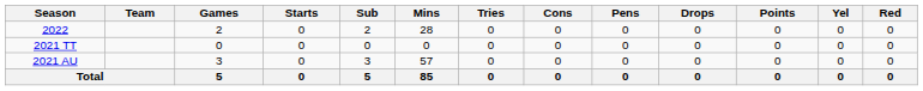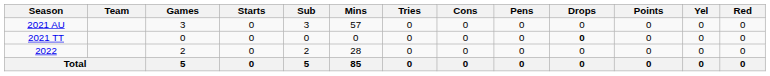 <table class="wikitable" style="text-align:center; line-height:90%; font-size:95%; width:60%;">
 <tr>
 <th>Season</th>
 <th>Team</th>
 <th>Games</th>
 <th>Starts</th>
 <th>Sub</th>
 <th>Mins</th>
 <th>Tries</th>
 <th>Cons</th>
 <th>Pens</th>
 <th>Drops</th>
 <th>Points</th>
 <th>Yel</th>
 <th>Red</th>
 </tr>
 <tr>
-<td><a href='#'>2022</a></td>
+<td><a href='#'>2021 AU</a></td>
 <td></td>
-<td>2</td>
+<td>3</td>
 <td>0</td>
-<td>2</td>
-<td>28</td>
+<td>3</td>
+<td>57</td>
 <td>0</td>
 <td>0</td>
 <td>0</td>
 <td>0</td>
 <td>0</td>
 <td>0</td>
 <td>0</td>
 </tr>
 <tr>
 <td><a href='#'>2021 TT</a></td>
 <td></td>
 <td>0</td>
 <td>0</td>
 <td>0</td>
 <td>0</td>
 <td>0</td>
 <td>0</td>
 <td>0</td>
-<td>0</td>
+<td><strong>0</strong></td>
 <td>0</td>
 <td>0</td>
 <td>0</td>
 </tr>
 <tr>
-<td><a href='#'>2021 AU</a></td>
+<td><a href='#'>2022</a></td>
 <td></td>
-<td>3</td>
+<td>2</td>
 <td>0</td>
-<td>3</td>
-<td>57</td>
+<td>2</td>
+<td>28</td>
 <td>0</td>
 <td>0</td>
 <td>0</td>
 <td>0</td>
 <td>0</td>
 <td>0</td>
 <td>0</td>
 </tr>
 <tr>
 <th colspan="2">Total</th>
 <th>5</th>
 <th>0</th>
 <th>5</th>
 <th>85</th>
 <th>0</th>
 <th>0</th>
 <th>0</th>
 <th>0</th>
 <th>0</th>
 <th>0</th>
 <th>0</th>
 </tr>
 </table>
